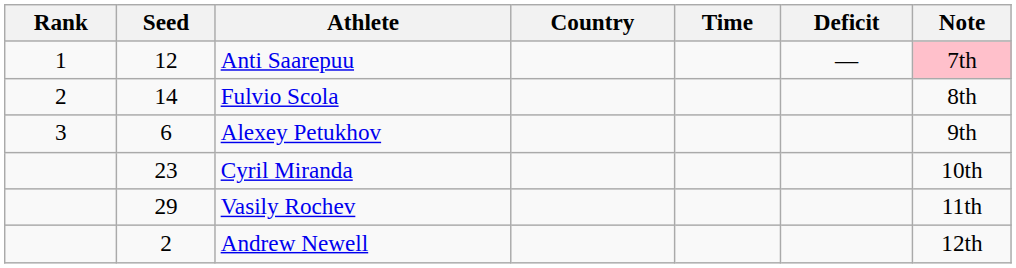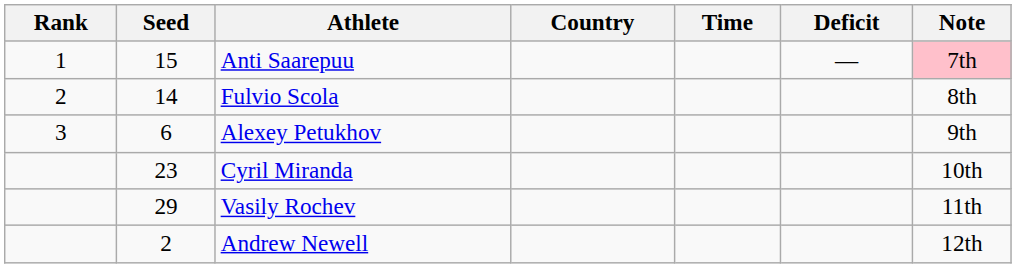 <table class="wikitable sortable" style="text-align:center" width=55%>
 <tr>
 <th>Rank</th>
 <th>Seed</th>
 <th>Athlete</th>
 <th>Country</th>
 <th>Time</th>
 <th>Deficit</th>
 <th>Note</th>
 </tr>
 <tr>
 <td>1</td>
-<td>12</td>
+<td>15</td>
 <td align=left><a href='#'>Anti Saarepuu</a></td>
 <td align=left></td>
 <td></td>
 <td>—</td>
 <td style="background: pink;">7th</td>
 </tr>
 <tr>
 <td>2</td>
 <td>14</td>
 <td align=left><a href='#'>Fulvio Scola</a></td>
 <td align=left></td>
 <td></td>
 <td></td>
 <td>8th</td>
 </tr>
 <tr>
 <td>3</td>
 <td>6</td>
 <td align=left><a href='#'>Alexey Petukhov</a></td>
 <td align=left></td>
 <td></td>
 <td></td>
 <td>9th</td>
 </tr>
 <tr>
 <td></td>
 <td>23</td>
 <td align=left><a href='#'>Cyril Miranda</a></td>
 <td align=left></td>
 <td></td>
 <td></td>
 <td>10th</td>
 </tr>
 <tr>
 <td></td>
 <td>29</td>
 <td align=left><a href='#'>Vasily Rochev</a></td>
 <td align=left></td>
 <td></td>
 <td></td>
 <td>11th</td>
 </tr>
 <tr>
 <td></td>
 <td>2</td>
 <td align=left><a href='#'>Andrew Newell</a></td>
 <td align=left></td>
 <td></td>
 <td></td>
 <td>12th</td>
 </tr>
 </table>
